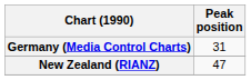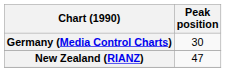 <table class="wikitable sortable plainrowheaders" style="text-align:center">
 <tr>
 <th>Chart (1990)</th>
 <th>Peak<br>position</th>
 </tr>
 <tr>
 <th scope="row">Germany (<a href='#'>Media Control Charts</a>)</th>
-<td>31</td>
+<td>30</td>
 </tr>
 <tr>
 </tr>
 <tr>
 <th scope="row">New Zealand (<a href='#'>RIANZ</a>)</th>
 <td>47</td>
 </tr>
 <tr>
 </tr>
 </table>
